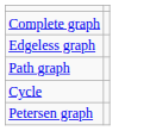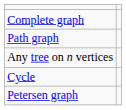 <table class="wikitable">
 <tr>
 <td></td>
 <td></td>
 </tr>
 <tr>
 <td><a href='#'>Complete graph</a></td>
 <td></td>
 </tr>
 <tr>
-<td><a href='#'>Edgeless graph</a></td>
+<td><a href='#'>Path graph</a></td>
 <td></td>
 </tr>
 <tr>
-<td><a href='#'>Path graph</a></td>
+<td>Any <a href='#'>tree</a> on <em>n</em> vertices</td>
 <td></td>
 </tr>
 <tr>
 <td><a href='#'>Cycle</a></td>
 <td></td>
 </tr>
 <tr>
 <td><a href='#'>Petersen graph</a></td>
 <td></td>
 </tr>
 </table>
